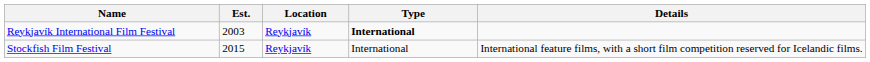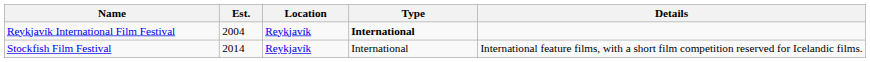 <table class="wikitable">
 <tr>
 <th width="25%">Name</th>
 <th width="5%">Est.</th>
 <th width="10%">Location</th>
 <th width="15%">Type</th>
 <th>Details</th>
 </tr>
 <tr>
 <td><a href='#'>Reykjavík International Film Festival</a></td>
-<td>2003</td>
+<td>2004</td>
 <td><a href='#'>Reykjavík</a></td>
 <td><strong>International</strong></td>
 <td></td>
 </tr>
 <tr>
 <td><a href='#'>Stockfish Film Festival</a></td>
-<td>2015</td>
+<td>2014</td>
 <td><a href='#'>Reykjavík</a></td>
 <td>International</td>
 <td>International feature films, with a short film competition reserved for Icelandic films.</td>
 </tr>
 </table>
